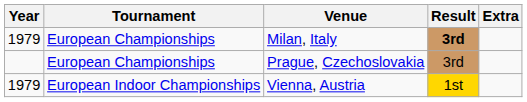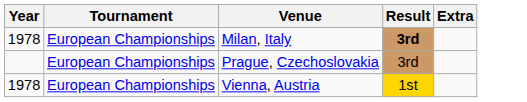 <table class="wikitable" style="font-size: 95%;">
 <tr>
 <th>Year</th>
 <th>Tournament</th>
 <th>Venue</th>
 <th>Result</th>
 <th>Extra</th>
 </tr>
 <tr>
-<td>1979</td>
+<td>1978</td>
 <td><a href='#'>European Championships</a></td>
 <td><a href='#'>Milan</a>, <a href='#'>Italy</a></td>
 <td bgcolor="cc9966" align="center"><strong>3rd</strong></td>
 <td></td>
 </tr>
 <tr>
 <td></td>
 <td><a href='#'>European Championships</a></td>
 <td><a href='#'>Prague</a>, <a href='#'>Czechoslovakia</a></td>
 <td bgcolor="cc9966" align="center">3rd</td>
 <td></td>
 </tr>
 <tr>
-<td>1979</td>
-<td><a href='#'>European Indoor Championships</a></td>
+<td>1978</td>
+<td><a href='#'>European Championships</a></td>
 <td><a href='#'>Vienna</a>, <a href='#'>Austria</a></td>
 <td bgcolor="gold" align="center">1st</td>
 <td></td>
 </tr>
 </table>
